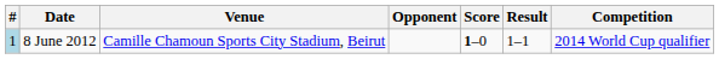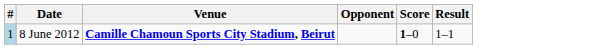 <table class="wikitable">
 <tr>
 <th>#</th>
 <th>Date</th>
 <th>Venue</th>
 <th>Opponent</th>
 <th>Score</th>
 <th>Result</th>
-<th>Competition</th>
 </tr>
 <tr>
 <td style="background: lightblue;">1</td>
 <td>8 June 2012</td>
-<td><a href='#'>Camille Chamoun Sports City Stadium</a>, <a href='#'>Beirut</a></td>
+<td><strong><a href='#'>Camille Chamoun Sports City Stadium</a>, <a href='#'>Beirut</a></strong></td>
 <td></td>
 <td><strong>1</strong>–0</td>
 <td>1–1</td>
-<td><a href='#'>2014 World Cup qualifier</a></td>
 </tr>
 </table>
